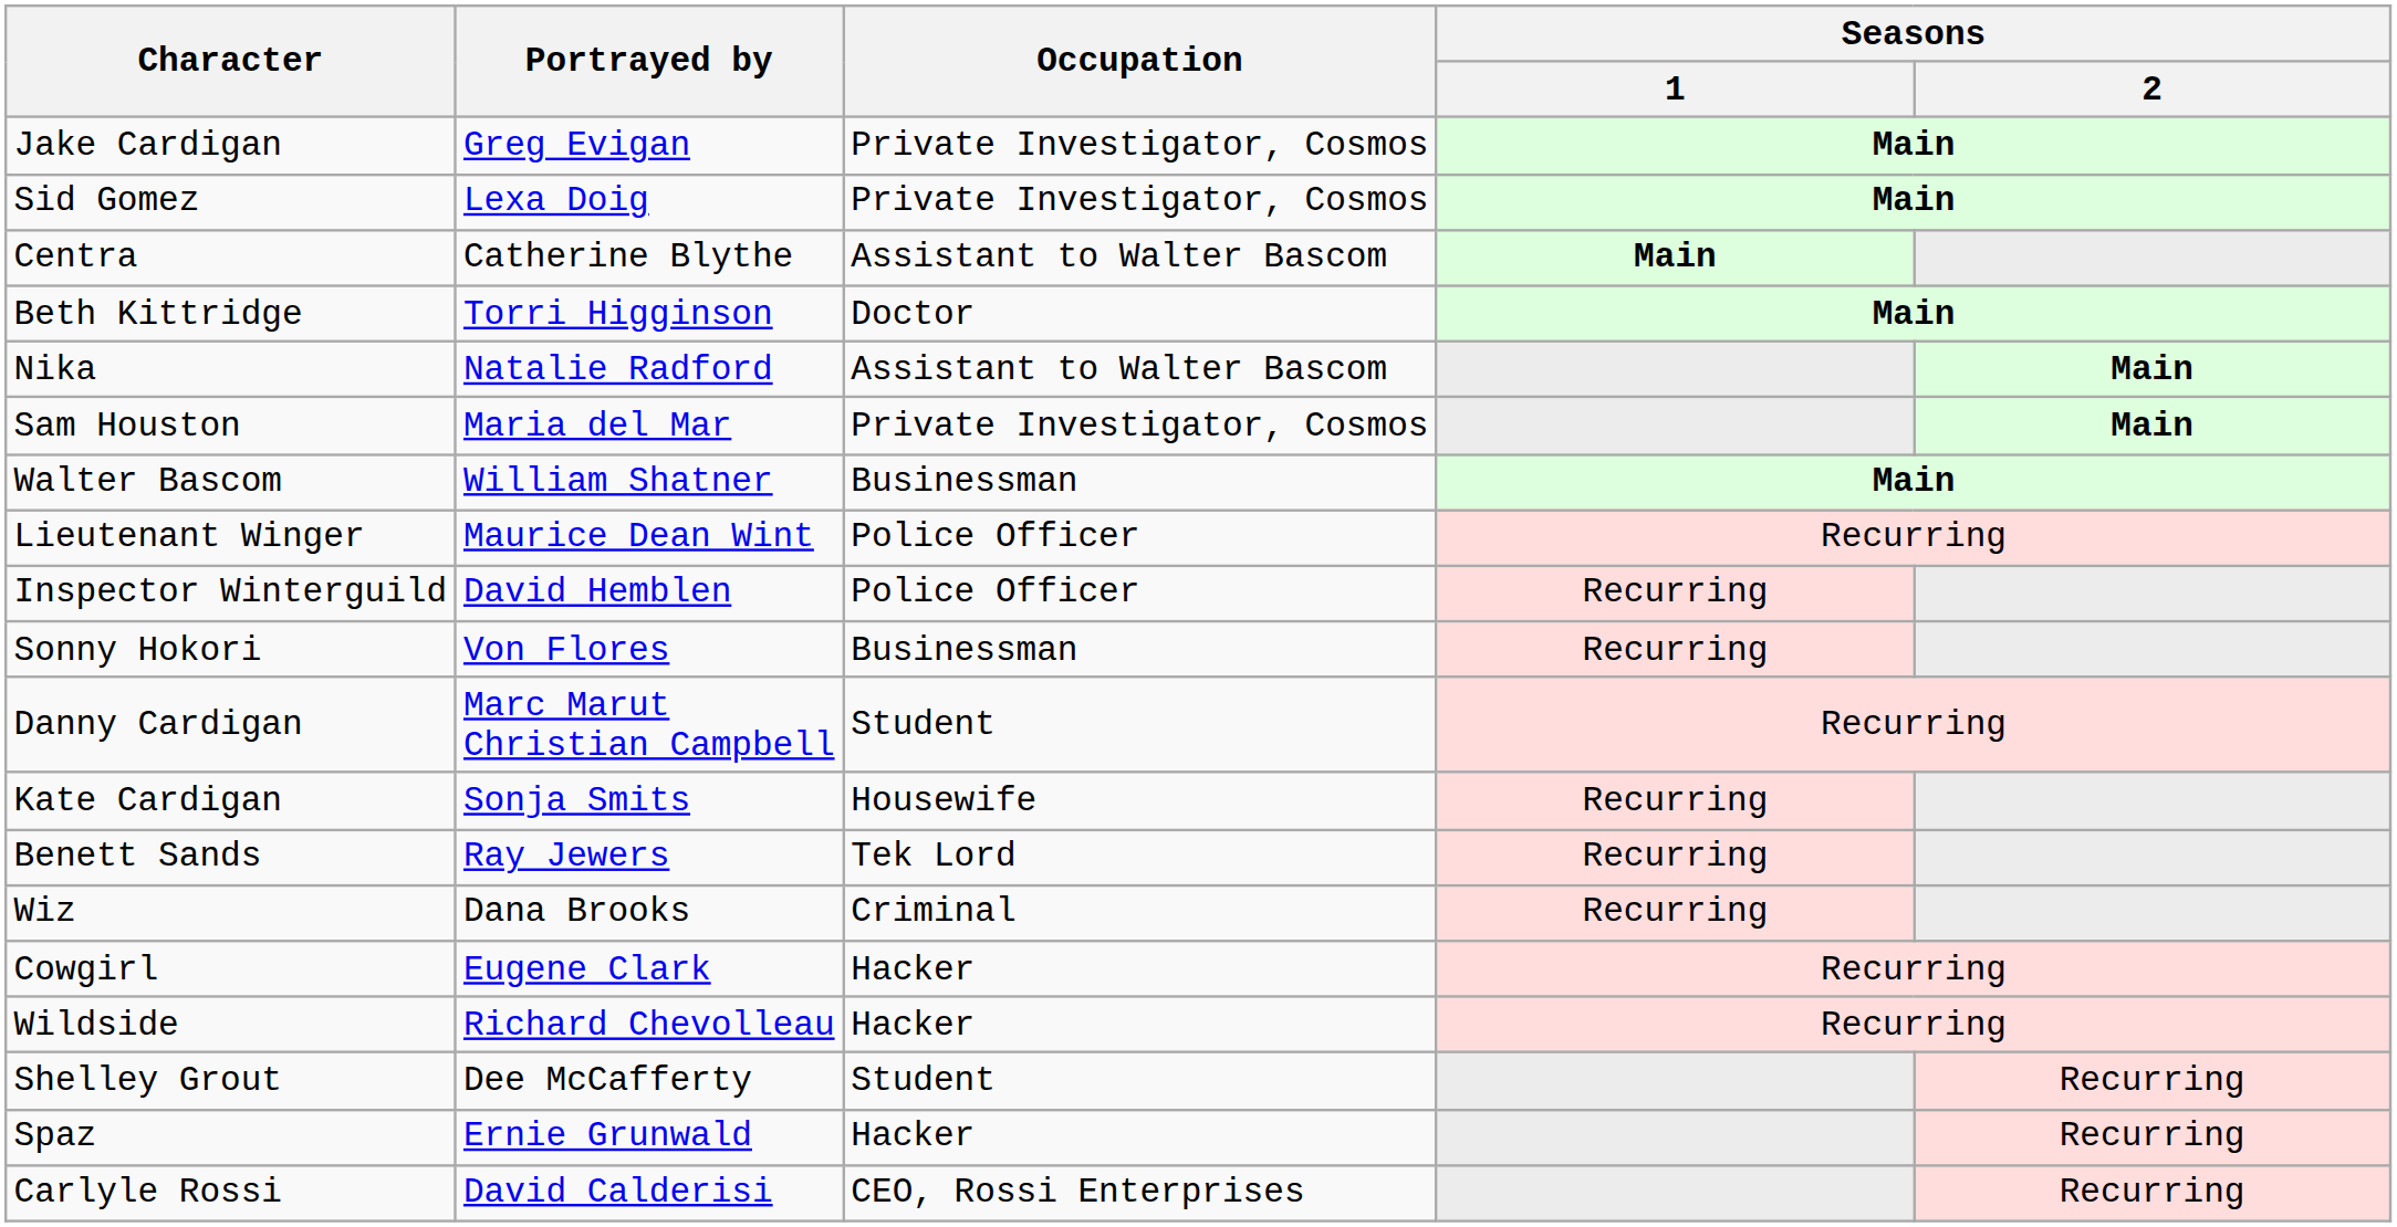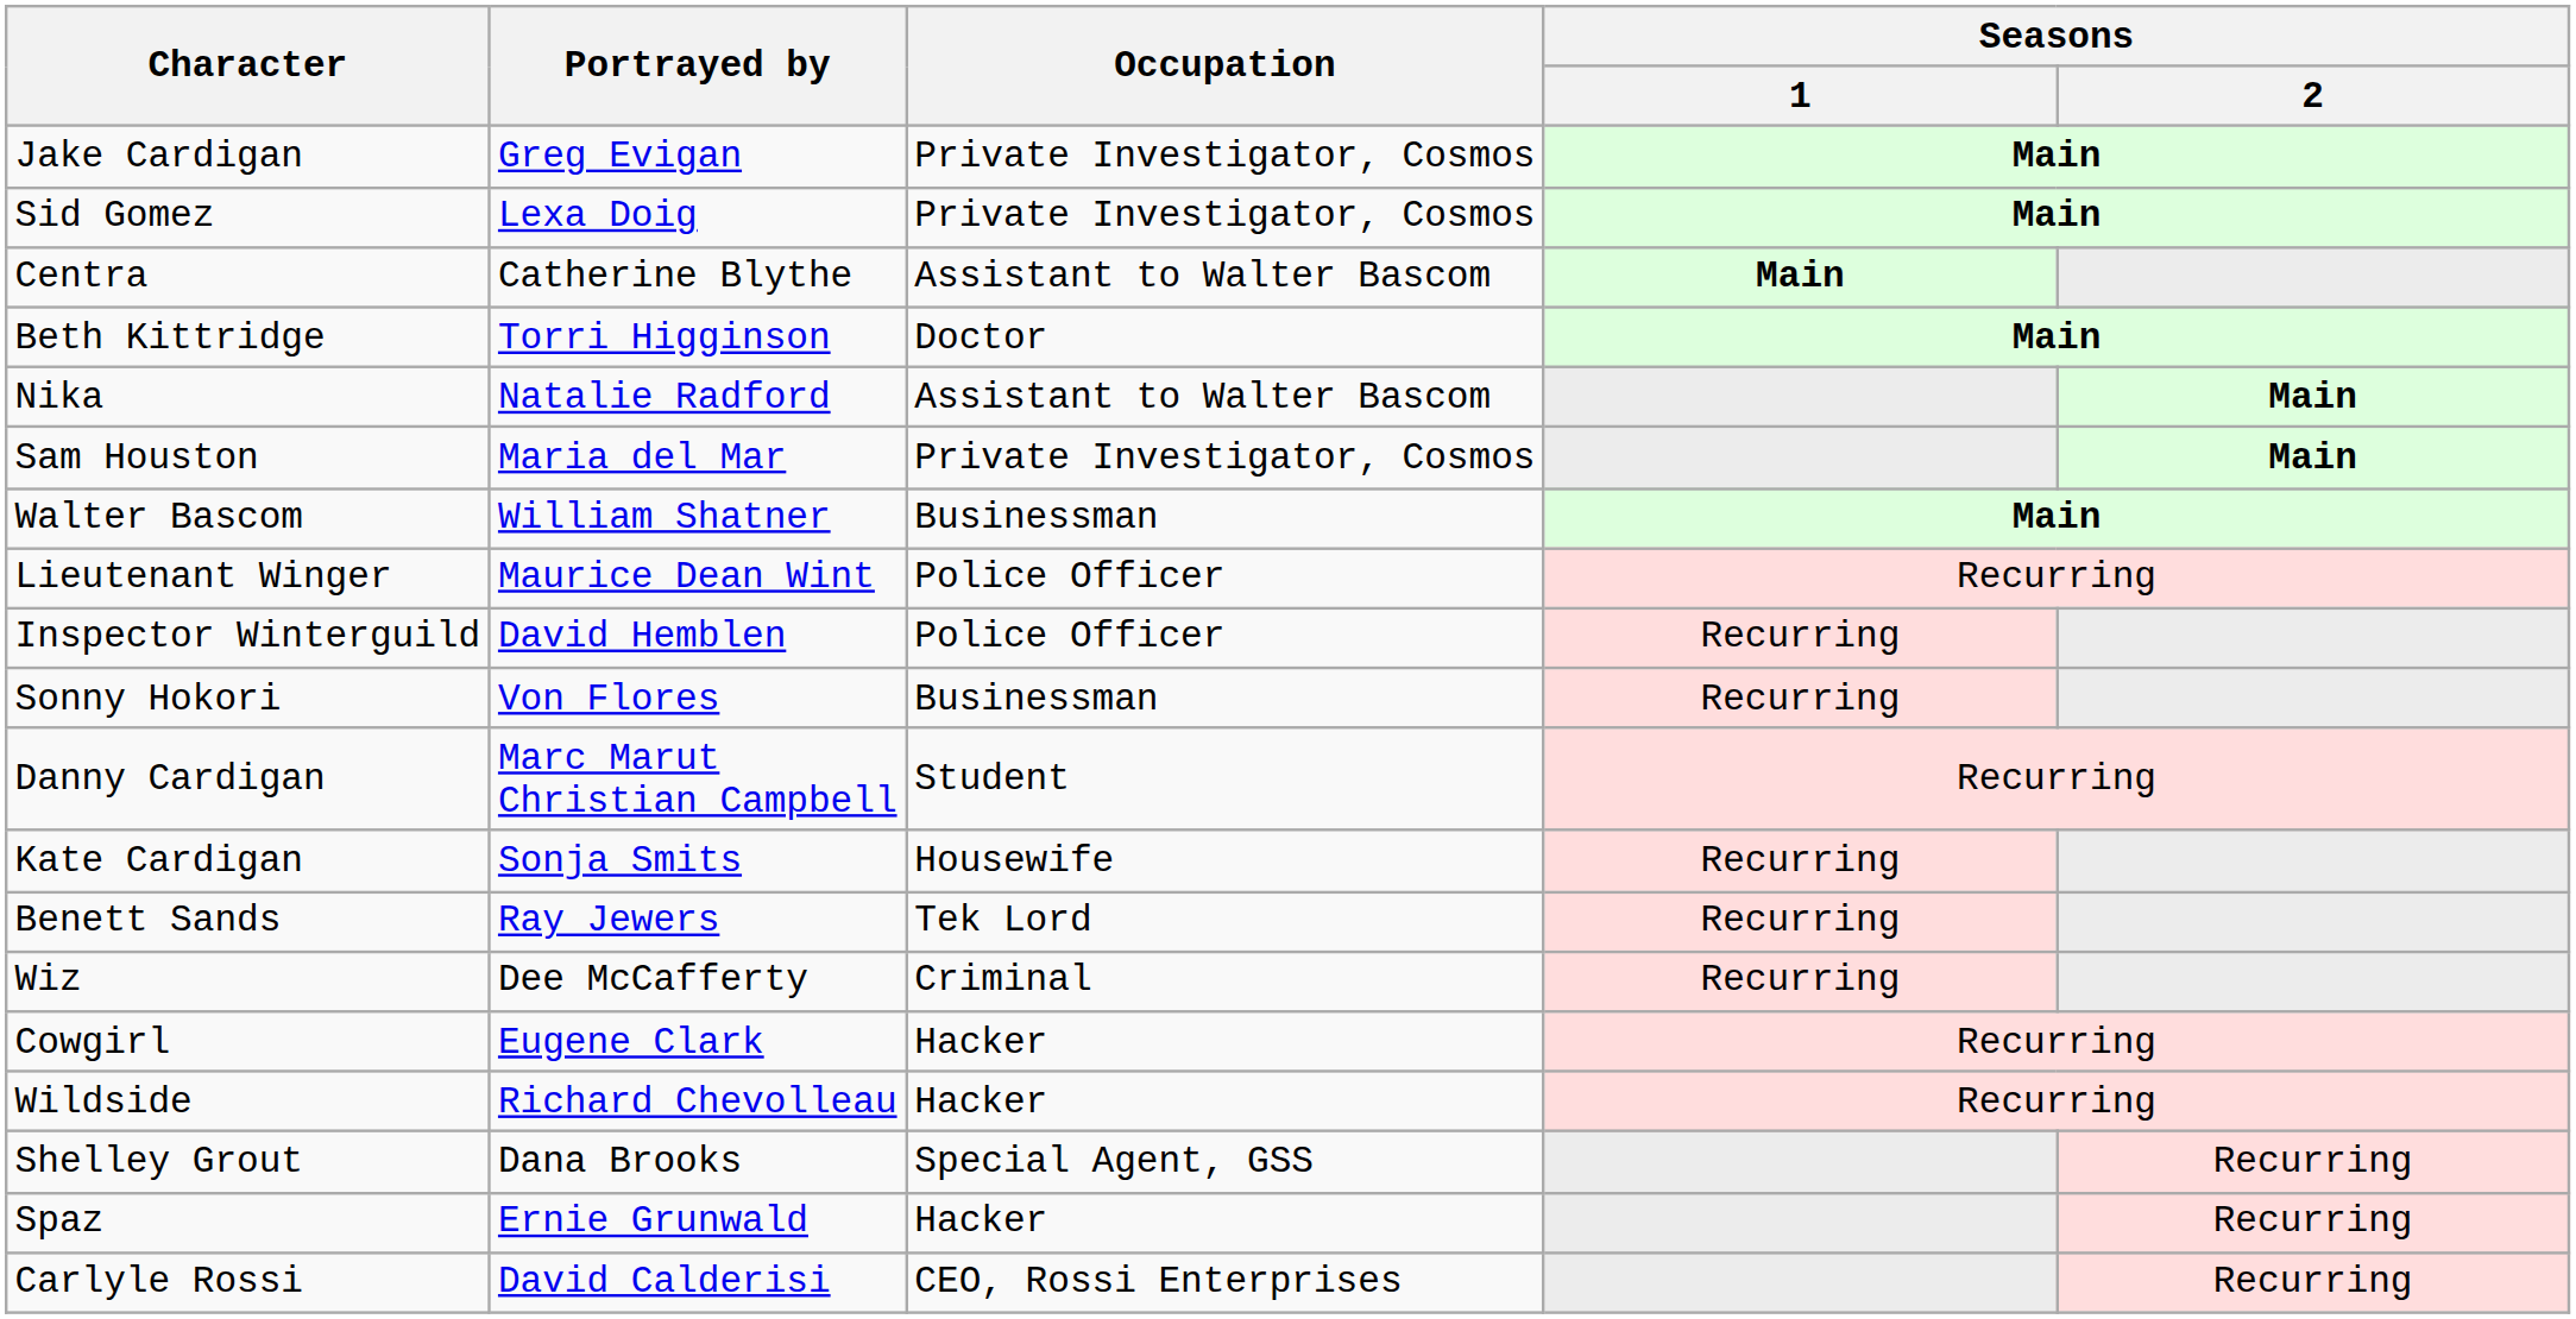 <table class="wikitable">
 <tr>
 <th rowspan="2">Character</th>
 <th rowspan="2">Portrayed by</th>
 <th rowspan="2">Occupation</th>
 <th colspan="2">Seasons</th>
 </tr>
 <tr>
 <th width="20%">1</th>
 <th width="20%">2</th>
 </tr>
 <tr>
 <td>Jake Cardigan</td>
 <td><a href='#'>Greg Evigan</a></td>
 <td>Private Investigator, Cosmos</td>
 <td style="background: #ddffdd" colspan="2" align="center"><strong>Main</strong></td>
 </tr>
 <tr>
 <td>Sid Gomez</td>
 <td><a href='#'>Lexa Doig</a></td>
 <td>Private Investigator, Cosmos</td>
 <td style="background: #ddffdd" colspan="2" align="center"><strong>Main</strong></td>
 </tr>
 <tr>
 <td>Centra</td>
 <td>Catherine Blythe</td>
 <td>Assistant to Walter Bascom</td>
 <td style="background: #ddffdd" colspan="1" align="center"><strong>Main</strong></td>
 <td colspan="1" style="background:#ececec; color:gray; vertical-align:middle; text-align:center;" class="table-na"></td>
 </tr>
 <tr>
 <td>Beth Kittridge</td>
 <td><a href='#'>Torri Higginson</a></td>
 <td>Doctor</td>
 <td style="background: #ddffdd" colspan="2" align="center"><strong>Main</strong></td>
 </tr>
 <tr>
 <td>Nika</td>
 <td><a href='#'>Natalie Radford</a></td>
 <td>Assistant to Walter Bascom</td>
 <td colspan="1" style="background:#ececec; color:gray; vertical-align:middle; text-align:center;" class="table-na"></td>
 <td style="background: #ddffdd" colspan="2" align="center"><strong>Main</strong></td>
 </tr>
 <tr>
 <td>Sam Houston</td>
 <td><a href='#'>Maria del Mar</a></td>
 <td>Private Investigator, Cosmos</td>
 <td colspan="1" style="background:#ececec; color:gray; vertical-align:middle; text-align:center;" class="table-na"></td>
 <td style="background: #ddffdd" colspan="2" align="center"><strong>Main</strong></td>
 </tr>
 <tr>
 <td>Walter Bascom</td>
 <td><a href='#'>William Shatner</a></td>
 <td>Businessman</td>
 <td style="background: #ddffdd" colspan="2" align="center"><strong>Main</strong></td>
 </tr>
 <tr>
 <td>Lieutenant Winger</td>
 <td><a href='#'>Maurice Dean Wint</a></td>
 <td>Police Officer</td>
 <td style="background: #ffdddd" colspan="2" align="center">Recurring</td>
 </tr>
 <tr>
 <td>Inspector Winterguild</td>
 <td><a href='#'>David Hemblen</a></td>
 <td>Police Officer</td>
 <td style="background: #ffdddd" colspan="1" align="center">Recurring</td>
 <td colspan="1" style="background:#ececec; color:gray; vertical-align:middle; text-align:center;" class="table-na"></td>
 </tr>
 <tr>
 <td>Sonny Hokori</td>
 <td><a href='#'>Von Flores</a></td>
 <td>Businessman</td>
 <td style="background: #ffdddd" colspan="1" align="center">Recurring</td>
 <td colspan="1" style="background:#ececec; color:gray; vertical-align:middle; text-align:center;" class="table-na"></td>
 </tr>
 <tr>
 <td>Danny Cardigan</td>
 <td><a href='#'>Marc Marut</a><br><a href='#'>Christian Campbell</a></td>
 <td>Student</td>
 <td style="background: #ffdddd" colspan="2" align="center">Recurring</td>
 </tr>
 <tr>
 <td>Kate Cardigan</td>
 <td><a href='#'>Sonja Smits</a></td>
 <td>Housewife</td>
 <td style="background: #ffdddd" colspan="1" align="center">Recurring</td>
 <td colspan="1" style="background:#ececec; color:gray; vertical-align:middle; text-align:center;" class="table-na"></td>
 </tr>
 <tr>
 <td>Benett Sands</td>
 <td><a href='#'>Ray Jewers</a></td>
 <td>Tek Lord</td>
 <td style="background: #ffdddd" colspan="1" align="center">Recurring</td>
 <td colspan="1" style="background:#ececec; color:gray; vertical-align:middle; text-align:center;" class="table-na"></td>
 </tr>
 <tr>
 <td>Wiz</td>
-<td>Dana Brooks</td>
+<td>Dee McCafferty</td>
 <td>Criminal</td>
 <td style="background: #ffdddd" colspan="1" align="center">Recurring</td>
 <td colspan="1" style="background:#ececec; color:gray; vertical-align:middle; text-align:center;" class="table-na"></td>
 </tr>
 <tr>
 <td>Cowgirl</td>
 <td><a href='#'>Eugene Clark</a></td>
 <td>Hacker</td>
 <td style="background: #ffdddd" colspan="2" align="center">Recurring</td>
 </tr>
 <tr>
 <td>Wildside</td>
 <td><a href='#'>Richard Chevolleau</a></td>
 <td>Hacker</td>
 <td style="background: #ffdddd" colspan="2" align="center">Recurring</td>
 </tr>
 <tr>
 <td>Shelley Grout</td>
-<td>Dee McCafferty</td>
-<td>Student</td>
+<td>Dana Brooks</td>
+<td>Special Agent, GSS</td>
 <td colspan="1" style="background:#ececec; color:gray; vertical-align:middle; text-align:center;" class="table-na"></td>
 <td style="background: #ffdddd" colspan="1" align="center">Recurring</td>
 </tr>
 <tr>
 <td>Spaz</td>
 <td><a href='#'>Ernie Grunwald</a></td>
 <td>Hacker</td>
 <td colspan="1" style="background:#ececec; color:gray; vertical-align:middle; text-align:center;" class="table-na"></td>
 <td style="background: #ffdddd" colspan="1" align="center">Recurring</td>
 </tr>
 <tr>
 <td>Carlyle Rossi</td>
 <td><a href='#'>David Calderisi</a></td>
 <td>CEO, Rossi Enterprises</td>
 <td colspan="1" style="background:#ececec; color:gray; vertical-align:middle; text-align:center;" class="table-na"></td>
 <td style="background: #ffdddd" colspan="1" align="center">Recurring</td>
 </tr>
 </table>
